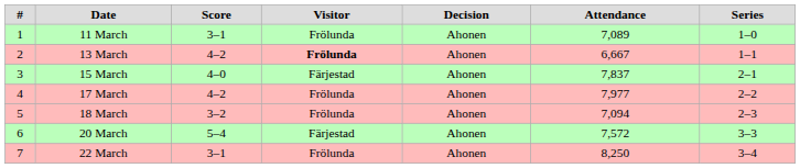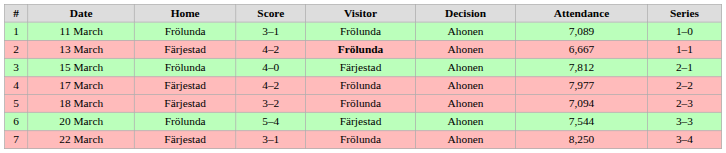 <table class="wikitable" width="80%">
 <tr align="center"  bgcolor="#dddddd">
 <td><strong>#</strong></td>
 <td><strong>Date</strong></td>
+<td><strong>Home</strong></td>
 <td><strong>Score</strong></td>
 <td><strong>Visitor</strong></td>
 <td><strong>Decision</strong></td>
 <td><strong>Attendance</strong></td>
 <td><strong>Series</strong></td>
 </tr>
 <tr align="center" bgcolor="#bbffbb">
 <td>1</td>
 <td>11 March</td>
+<td>Frölunda</td>
 <td>3–1</td>
 <td>Frölunda</td>
 <td>Ahonen</td>
 <td>7,089</td>
 <td>1–0</td>
 </tr>
 <tr align="center" bgcolor="#ffbbbb">
 <td>2</td>
 <td>13 March</td>
+<td>Färjestad</td>
 <td>4–2</td>
 <td><strong>Frölunda</strong></td>
 <td>Ahonen</td>
 <td>6,667</td>
 <td>1–1</td>
 </tr>
 <tr align="center" bgcolor="#bbffbb">
 <td>3</td>
 <td>15 March</td>
+<td>Frölunda</td>
 <td>4–0</td>
 <td>Färjestad</td>
 <td>Ahonen</td>
-<td>7,837</td>
+<td>7,812</td>
 <td>2–1</td>
 </tr>
 <tr align="center" bgcolor="#ffbbbb">
 <td>4</td>
 <td>17 March</td>
+<td>Färjestad</td>
 <td>4–2</td>
 <td>Frölunda</td>
 <td>Ahonen</td>
 <td>7,977</td>
 <td>2–2</td>
 </tr>
 <tr align="center" bgcolor="#ffbbbb">
 <td>5</td>
 <td>18 March</td>
+<td>Färjestad</td>
 <td>3–2</td>
 <td>Frölunda</td>
 <td>Ahonen</td>
 <td>7,094</td>
 <td>2–3</td>
 </tr>
 <tr align="center" bgcolor="#bbffbb">
 <td>6</td>
 <td>20 March</td>
+<td>Frölunda</td>
 <td>5–4</td>
 <td>Färjestad</td>
 <td>Ahonen</td>
-<td>7,572</td>
+<td>7,544</td>
 <td>3–3</td>
 </tr>
 <tr align="center" bgcolor="#ffbbbb">
 <td>7</td>
 <td>22 March</td>
+<td>Färjestad</td>
 <td>3–1</td>
 <td>Frölunda</td>
 <td>Ahonen</td>
 <td>8,250</td>
 <td>3–4</td>
 </tr>
 </table>
